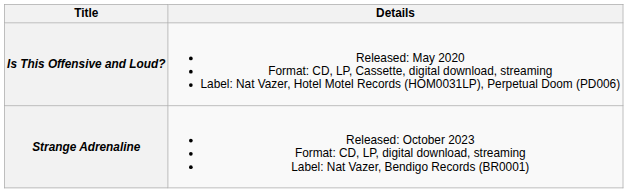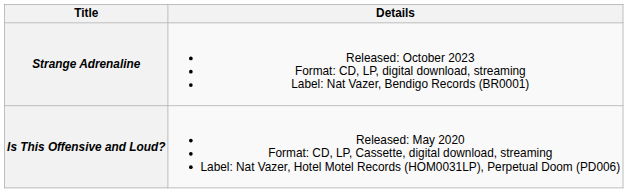 <table class="wikitable plainrowheaders" style="text-align:center;" border="1">
 <tr>
 <th>Title</th>
 <th>Details</th>
 </tr>
 <tr>
+<th scope="row"><em>Strange Adrenaline</em></th>
+<td><br><ul><li>Released: October 2023</li><li>Format: CD, LP, digital download, streaming</li><li>Label: Nat Vazer, Bendigo Records (BR0001)</li></ul></td>
+</tr>
+<tr>
 <th scope="row"><em>Is This Offensive and Loud?</em></th>
 <td><br><ul><li>Released: May 2020</li><li>Format: CD, LP, Cassette, digital download, streaming</li><li>Label: Nat Vazer, Hotel Motel Records (HOM0031LP),  Perpetual Doom (PD006)</li></ul></td>
 </tr>
-<tr>
-<th scope="row"><em>Strange Adrenaline</em></th>
-<td><br><ul><li>Released: October 2023</li><li>Format: CD, LP, digital download, streaming</li><li>Label: Nat Vazer, Bendigo Records (BR0001)</li></ul></td>
-</tr>
 </table>
